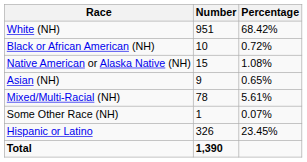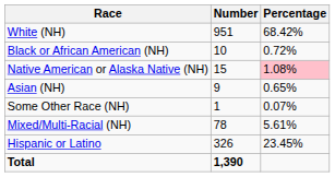 <table class="wikitable">
 <tr>
 <th>Race</th>
 <th>Number</th>
 <th>Percentage</th>
 </tr>
 <tr>
 <td><a href='#'>White</a> (NH)</td>
 <td>951</td>
 <td>68.42%</td>
 </tr>
 <tr>
 <td><a href='#'>Black or African American</a> (NH)</td>
 <td>10</td>
 <td>0.72%</td>
 </tr>
 <tr>
 <td><a href='#'>Native American</a> or <a href='#'>Alaska Native</a> (NH)</td>
 <td>15</td>
-<td>1.08%</td>
+<td style="background: pink;">1.08%</td>
 </tr>
 <tr>
 <td><a href='#'>Asian</a> (NH)</td>
 <td>9</td>
 <td>0.65%</td>
 </tr>
 <tr>
+<td>Some Other Race (NH)</td>
+<td>1</td>
+<td>0.07%</td>
+</tr>
+<tr>
 <td><a href='#'>Mixed/Multi-Racial</a> (NH)</td>
 <td>78</td>
 <td>5.61%</td>
-</tr>
-<tr>
-<td>Some Other Race (NH)</td>
-<td>1</td>
-<td>0.07%</td>
 </tr>
 <tr>
 <td><a href='#'>Hispanic or Latino</a></td>
 <td>326</td>
 <td>23.45%</td>
 </tr>
 <tr>
 <td><strong>Total</strong></td>
 <td><strong>1,390</strong></td>
 <td></td>
 </tr>
 </table>
